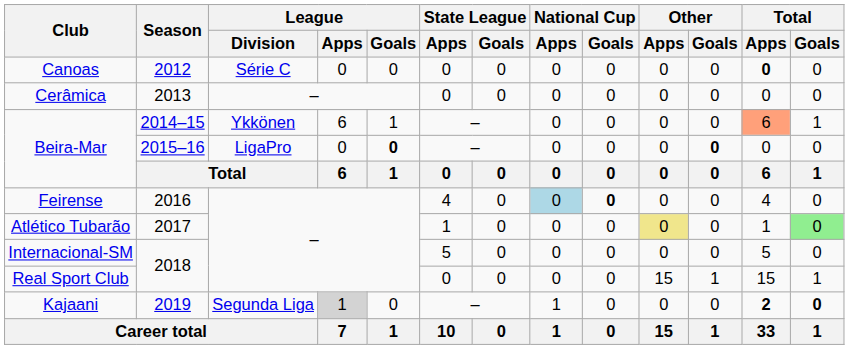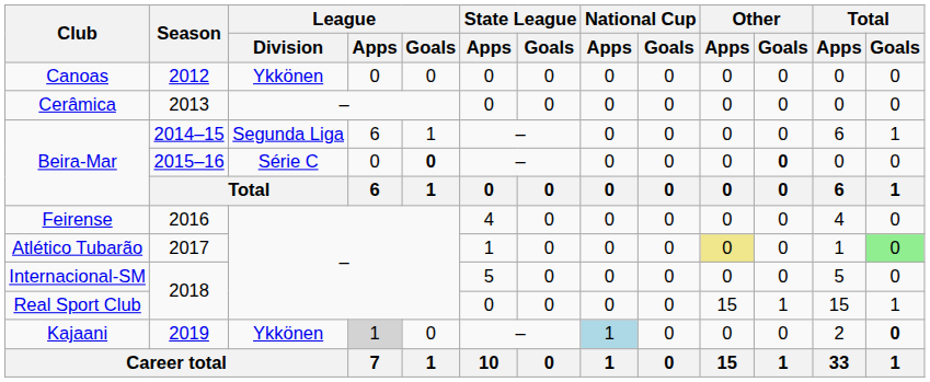 <table class="wikitable" style="text-align: center">
 <tr>
 <th rowspan="2">Club</th>
 <th rowspan="2">Season</th>
 <th colspan="3">League</th>
 <th colspan="2">State League</th>
 <th colspan="2">National Cup</th>
 <th colspan="2">Other</th>
 <th colspan="2">Total</th>
 </tr>
 <tr>
 <th>Division</th>
 <th>Apps</th>
 <th>Goals</th>
 <th>Apps</th>
 <th>Goals</th>
 <th>Apps</th>
 <th>Goals</th>
 <th>Apps</th>
 <th>Goals</th>
 <th>Apps</th>
 <th>Goals</th>
 </tr>
 <tr>
 <td><a href='#'>Canoas</a></td>
 <td><a href='#'>2012</a></td>
-<td><a href='#'>Série C</a></td>
+<td><a href='#'>Ykkönen</a></td>
 <td>0</td>
 <td>0</td>
 <td>0</td>
 <td>0</td>
 <td>0</td>
 <td>0</td>
 <td>0</td>
 <td>0</td>
-<td><strong>0</strong></td>
+<td>0</td>
 <td>0</td>
 </tr>
 <tr>
 <td><a href='#'>Cerâmica</a></td>
 <td>2013</td>
 <td colspan="3">–</td>
 <td>0</td>
 <td>0</td>
 <td>0</td>
 <td>0</td>
 <td>0</td>
 <td>0</td>
 <td>0</td>
 <td>0</td>
 </tr>
 <tr>
 <td rowspan="3"><a href='#'>Beira-Mar</a></td>
 <td><a href='#'>2014–15</a></td>
-<td><a href='#'>Ykkönen</a></td>
+<td><a href='#'>Segunda Liga</a></td>
 <td>6</td>
 <td>1</td>
 <td colspan="2">–</td>
 <td>0</td>
 <td>0</td>
 <td>0</td>
 <td>0</td>
-<td style="background: lightsalmon;">6</td>
+<td>6</td>
 <td>1</td>
 </tr>
 <tr>
 <td><a href='#'>2015–16</a></td>
-<td><a href='#'>LigaPro</a></td>
+<td><a href='#'>Série C</a></td>
 <td>0</td>
 <td><strong>0</strong></td>
 <td colspan="2">–</td>
 <td>0</td>
 <td>0</td>
 <td>0</td>
 <td><strong>0</strong></td>
 <td>0</td>
 <td>0</td>
 </tr>
 <tr>
 <th colspan="2"><strong>Total</strong></th>
 <th>6</th>
 <th>1</th>
 <th>0</th>
 <th>0</th>
 <th>0</th>
 <th>0</th>
 <th>0</th>
 <th>0</th>
 <th>6</th>
 <th>1</th>
 </tr>
 <tr>
 <td><a href='#'>Feirense</a></td>
 <td>2016</td>
 <td colspan="3" rowspan="4">–</td>
 <td>4</td>
 <td>0</td>
-<td style="background: lightblue;">0</td>
-<td><strong>0</strong></td>
+<td>0</td>
+<td>0</td>
 <td>0</td>
 <td>0</td>
 <td>4</td>
 <td>0</td>
 </tr>
 <tr>
 <td><a href='#'>Atlético Tubarão</a></td>
 <td>2017</td>
 <td>1</td>
 <td>0</td>
 <td>0</td>
 <td>0</td>
 <td style="background: khaki;">0</td>
 <td>0</td>
 <td>1</td>
 <td style="background: lightgreen;">0</td>
 </tr>
 <tr>
 <td><a href='#'>Internacional-SM</a></td>
 <td rowspan="2">2018</td>
 <td>5</td>
 <td>0</td>
 <td>0</td>
 <td>0</td>
 <td>0</td>
 <td>0</td>
 <td>5</td>
 <td>0</td>
 </tr>
 <tr>
 <td><a href='#'>Real Sport Club</a></td>
 <td>0</td>
 <td>0</td>
 <td>0</td>
 <td>0</td>
 <td>15</td>
 <td>1</td>
 <td>15</td>
 <td>1</td>
 </tr>
 <tr>
 <td><a href='#'>Kajaani</a></td>
 <td><a href='#'>2019</a></td>
-<td><a href='#'>Segunda Liga</a></td>
+<td><a href='#'>Ykkönen</a></td>
 <td style="background: lightgrey;">1</td>
 <td>0</td>
 <td colspan="2">–</td>
-<td>1</td>
+<td style="background: lightblue;">1</td>
 <td>0</td>
 <td>0</td>
 <td>0</td>
-<td><strong>2</strong></td>
+<td>2</td>
 <td><strong>0</strong></td>
 </tr>
 <tr>
 <th colspan="3"><strong>Career total</strong></th>
 <th>7</th>
 <th>1</th>
 <th>10</th>
 <th>0</th>
 <th>1</th>
 <th>0</th>
 <th>15</th>
 <th>1</th>
 <th>33</th>
 <th>1</th>
 </tr>
 </table>
